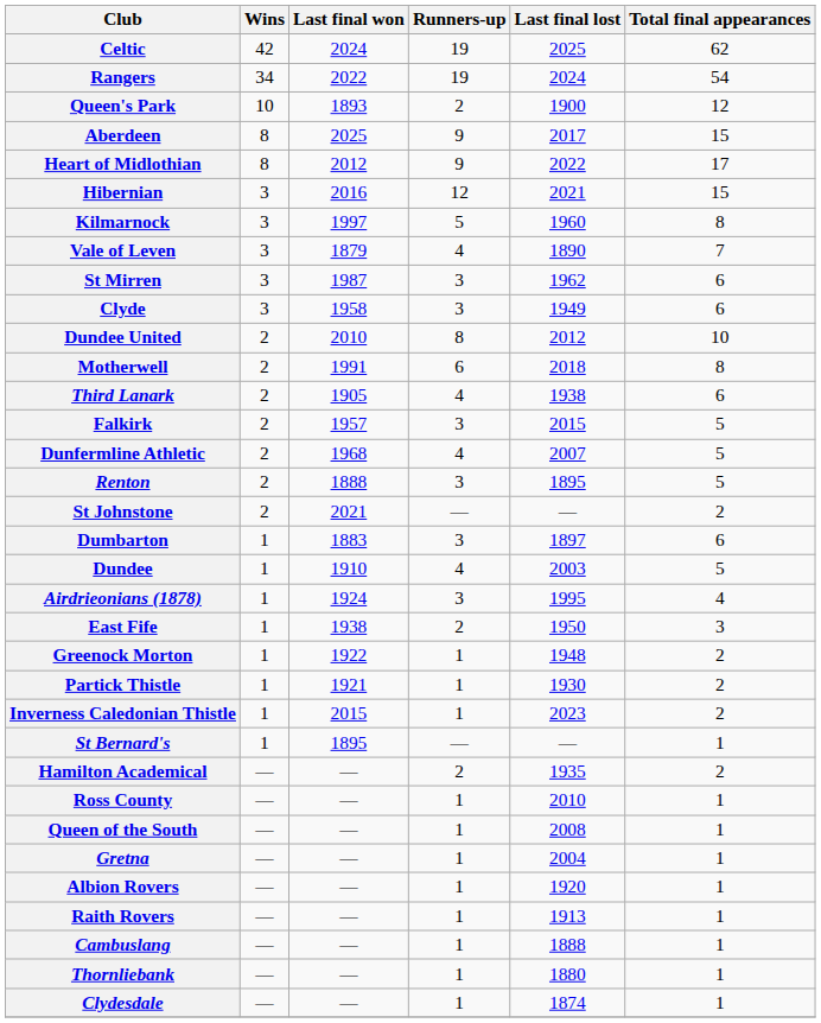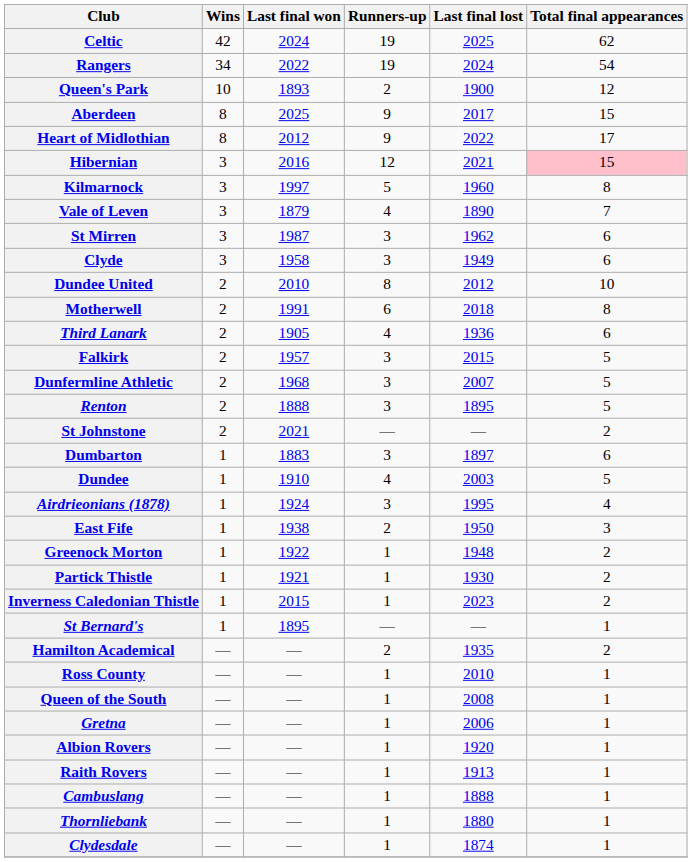 <table class="wikitable sortable plainrowheaders" style="text-align: center;">
 <tr>
 <th scope="col">Club</th>
 <th scope="col">Wins</th>
 <th scope="col">Last final won</th>
 <th scope="col">Runners-up</th>
 <th scope="col">Last final lost</th>
 <th scope="col">Total final appearances</th>
 </tr>
 <tr>
 <th scope="row"><a href='#'>Celtic</a></th>
 <td>42</td>
 <td><a href='#'>2024</a></td>
 <td>19</td>
 <td><a href='#'>2025</a></td>
 <td>62</td>
 </tr>
 <tr>
 <th scope="row"><a href='#'>Rangers</a></th>
 <td>34</td>
 <td><a href='#'>2022</a></td>
 <td>19</td>
 <td><a href='#'>2024</a></td>
 <td>54</td>
 </tr>
 <tr>
 <th scope="row"><a href='#'>Queen's Park</a></th>
 <td>10</td>
 <td><a href='#'>1893</a></td>
 <td>2</td>
 <td><a href='#'>1900</a></td>
 <td>12</td>
 </tr>
 <tr>
 <th scope="row"><a href='#'>Aberdeen</a></th>
 <td>8</td>
 <td><a href='#'>2025</a></td>
 <td>9</td>
 <td><a href='#'>2017</a></td>
 <td>15</td>
 </tr>
 <tr>
 <th scope="row"><a href='#'>Heart of Midlothian</a></th>
 <td>8</td>
 <td><a href='#'>2012</a></td>
 <td>9</td>
 <td><a href='#'>2022</a></td>
 <td>17</td>
 </tr>
 <tr>
 <th scope="row"><a href='#'>Hibernian</a></th>
 <td>3</td>
 <td><a href='#'>2016</a></td>
 <td>12</td>
 <td><a href='#'>2021</a></td>
-<td>15</td>
+<td style="background: pink;">15</td>
 </tr>
 <tr>
 <th scope="row"><a href='#'>Kilmarnock</a></th>
 <td>3</td>
 <td><a href='#'>1997</a></td>
 <td>5</td>
 <td><a href='#'>1960</a></td>
 <td>8</td>
 </tr>
 <tr>
 <th scope="row"><a href='#'>Vale of Leven</a></th>
 <td>3</td>
 <td><a href='#'>1879</a></td>
 <td>4</td>
 <td><a href='#'>1890</a></td>
 <td>7</td>
 </tr>
 <tr>
 <th scope="row"><a href='#'>St Mirren</a></th>
 <td>3</td>
 <td><a href='#'>1987</a></td>
 <td>3</td>
 <td><a href='#'>1962</a></td>
 <td>6</td>
 </tr>
 <tr>
 <th scope="row"><a href='#'>Clyde</a></th>
 <td>3</td>
 <td><a href='#'>1958</a></td>
 <td>3</td>
 <td><a href='#'>1949</a></td>
 <td>6</td>
 </tr>
 <tr>
 <th scope="row"><a href='#'>Dundee United</a></th>
 <td>2</td>
 <td><a href='#'>2010</a></td>
 <td>8</td>
 <td><a href='#'>2012</a></td>
 <td>10</td>
 </tr>
 <tr>
 <th scope="row"><a href='#'>Motherwell</a></th>
 <td>2</td>
 <td><a href='#'>1991</a></td>
 <td>6</td>
 <td><a href='#'>2018</a></td>
 <td>8</td>
 </tr>
 <tr>
 <th scope="row"><a href='#'><em>Third Lanark</em></a></th>
 <td>2</td>
 <td><a href='#'>1905</a></td>
 <td>4</td>
-<td><a href='#'>1938</a></td>
+<td><a href='#'>1936</a></td>
 <td>6</td>
 </tr>
 <tr>
 <th scope="row"><a href='#'>Falkirk</a></th>
 <td>2</td>
 <td><a href='#'>1957</a></td>
 <td>3</td>
 <td><a href='#'>2015</a></td>
 <td>5</td>
 </tr>
 <tr>
 <th scope="row"><a href='#'>Dunfermline Athletic</a></th>
 <td>2</td>
 <td><a href='#'>1968</a></td>
-<td>4</td>
+<td>3</td>
 <td><a href='#'>2007</a></td>
 <td>5</td>
 </tr>
 <tr>
 <th scope="row"><a href='#'><em>Renton</em></a></th>
 <td>2</td>
 <td><a href='#'>1888</a></td>
 <td>3</td>
 <td><a href='#'>1895</a></td>
 <td>5</td>
 </tr>
 <tr>
 <th scope="row"><a href='#'>St Johnstone</a></th>
 <td>2</td>
 <td><a href='#'>2021</a></td>
 <td>—</td>
 <td>—</td>
 <td>2</td>
 </tr>
 <tr>
 <th scope="row"><a href='#'>Dumbarton</a></th>
 <td>1</td>
 <td><a href='#'>1883</a></td>
 <td>3</td>
 <td><a href='#'>1897</a></td>
 <td>6</td>
 </tr>
 <tr>
 <th scope="row"><a href='#'>Dundee</a></th>
 <td>1</td>
 <td><a href='#'>1910</a></td>
 <td>4</td>
 <td><a href='#'>2003</a></td>
 <td>5</td>
 </tr>
 <tr>
 <th scope="row"><a href='#'><em>Airdrieonians (1878)</em></a></th>
 <td>1</td>
 <td><a href='#'>1924</a></td>
 <td>3</td>
 <td><a href='#'>1995</a></td>
 <td>4</td>
 </tr>
 <tr>
 <th scope="row"><a href='#'>East Fife</a></th>
 <td>1</td>
 <td><a href='#'>1938</a></td>
 <td>2</td>
 <td><a href='#'>1950</a></td>
 <td>3</td>
 </tr>
 <tr>
 <th scope="row"><a href='#'>Greenock Morton</a></th>
 <td>1</td>
 <td><a href='#'>1922</a></td>
 <td>1</td>
 <td><a href='#'>1948</a></td>
 <td>2</td>
 </tr>
 <tr>
 <th scope="row"><a href='#'>Partick Thistle</a></th>
 <td>1</td>
 <td><a href='#'>1921</a></td>
 <td>1</td>
 <td><a href='#'>1930</a></td>
 <td>2</td>
 </tr>
 <tr>
 <th scope="row"><a href='#'>Inverness Caledonian Thistle</a></th>
 <td>1</td>
 <td><a href='#'>2015</a></td>
 <td>1</td>
 <td><a href='#'>2023</a></td>
 <td>2</td>
 </tr>
 <tr>
 <th scope="row"><a href='#'><em>St Bernard's</em></a></th>
 <td>1</td>
 <td><a href='#'>1895</a></td>
 <td>—</td>
 <td>—</td>
 <td>1</td>
 </tr>
 <tr>
 <th scope="row"><a href='#'>Hamilton Academical</a></th>
 <td>—</td>
 <td>—</td>
 <td>2</td>
 <td><a href='#'>1935</a></td>
 <td>2</td>
 </tr>
 <tr>
 <th scope="row"><a href='#'>Ross County</a></th>
 <td>—</td>
 <td>—</td>
 <td>1</td>
 <td><a href='#'>2010</a></td>
 <td>1</td>
 </tr>
 <tr>
 <th scope="row"><a href='#'>Queen of the South</a></th>
 <td>—</td>
 <td>—</td>
 <td>1</td>
 <td><a href='#'>2008</a></td>
 <td>1</td>
 </tr>
 <tr>
 <th scope="row"><a href='#'><em>Gretna</em></a></th>
 <td>—</td>
 <td>—</td>
 <td>1</td>
-<td><a href='#'>2004</a></td>
+<td><a href='#'>2006</a></td>
 <td>1</td>
 </tr>
 <tr>
 <th scope="row"><a href='#'>Albion Rovers</a></th>
 <td>—</td>
 <td>—</td>
 <td>1</td>
 <td><a href='#'>1920</a></td>
 <td>1</td>
 </tr>
 <tr>
 <th scope="row"><a href='#'>Raith Rovers</a></th>
 <td>—</td>
 <td>—</td>
 <td>1</td>
 <td><a href='#'>1913</a></td>
 <td>1</td>
 </tr>
 <tr>
 <th scope="row"><a href='#'><em>Cambuslang</em></a></th>
 <td>—</td>
 <td>—</td>
 <td>1</td>
 <td><a href='#'>1888</a></td>
 <td>1</td>
 </tr>
 <tr>
 <th scope="row"><a href='#'><em>Thornliebank</em></a></th>
 <td>—</td>
 <td>—</td>
 <td>1</td>
 <td><a href='#'>1880</a></td>
 <td>1</td>
 </tr>
 <tr>
 <th scope="row"><a href='#'><em>Clydesdale</em></a></th>
 <td>—</td>
 <td>—</td>
 <td>1</td>
 <td><a href='#'>1874</a></td>
 <td>1</td>
 </tr>
 <tr>
 </tr>
 </table>
